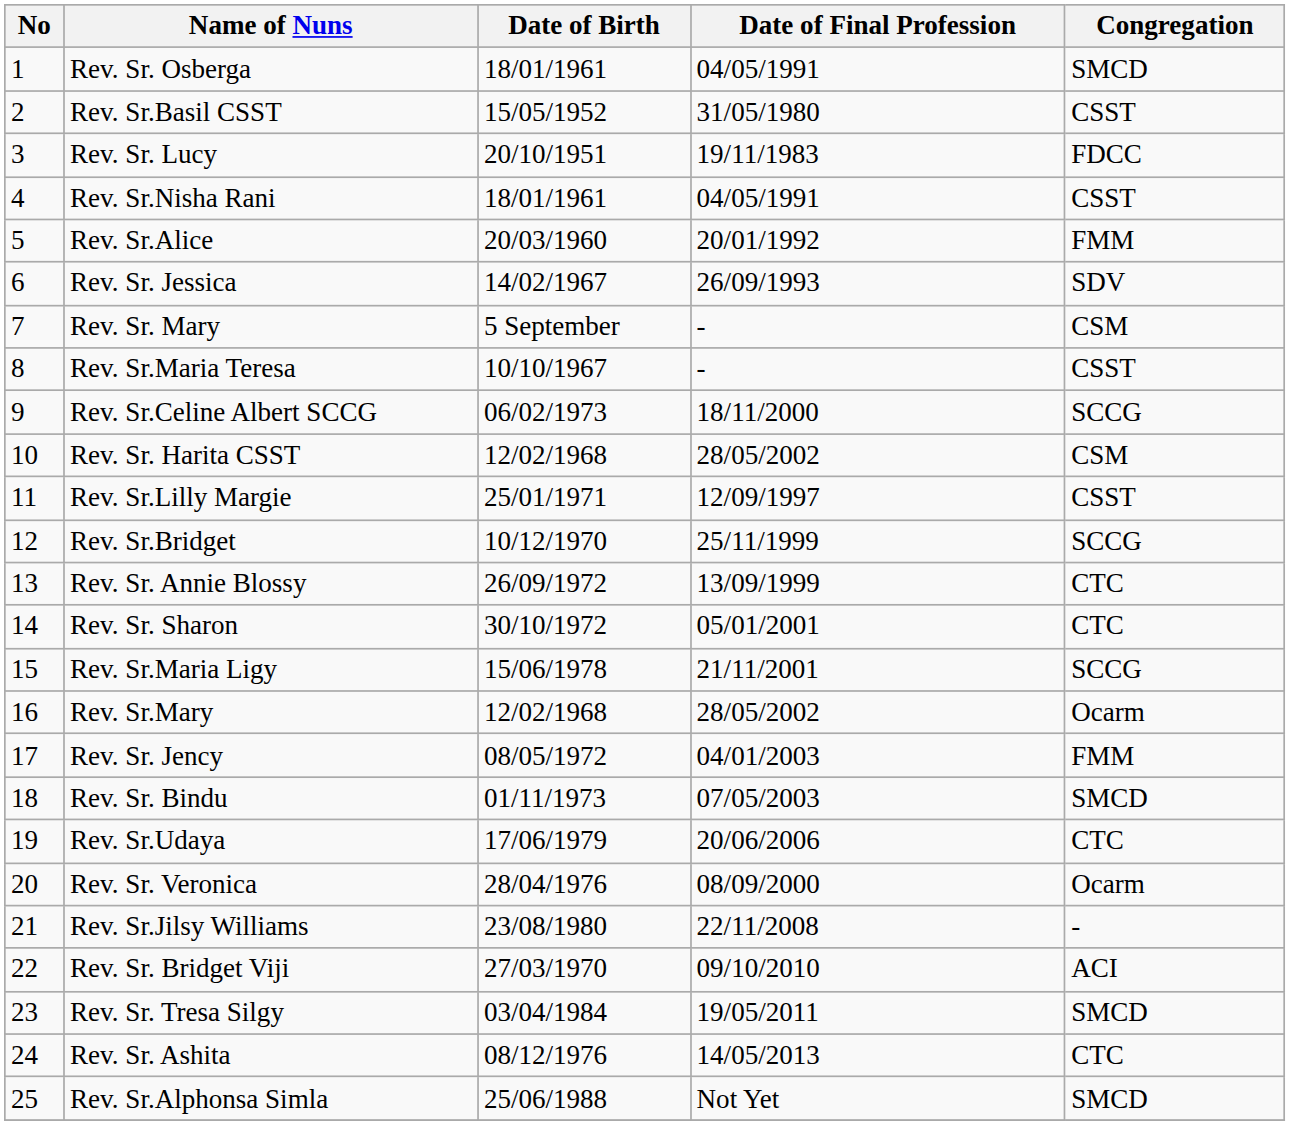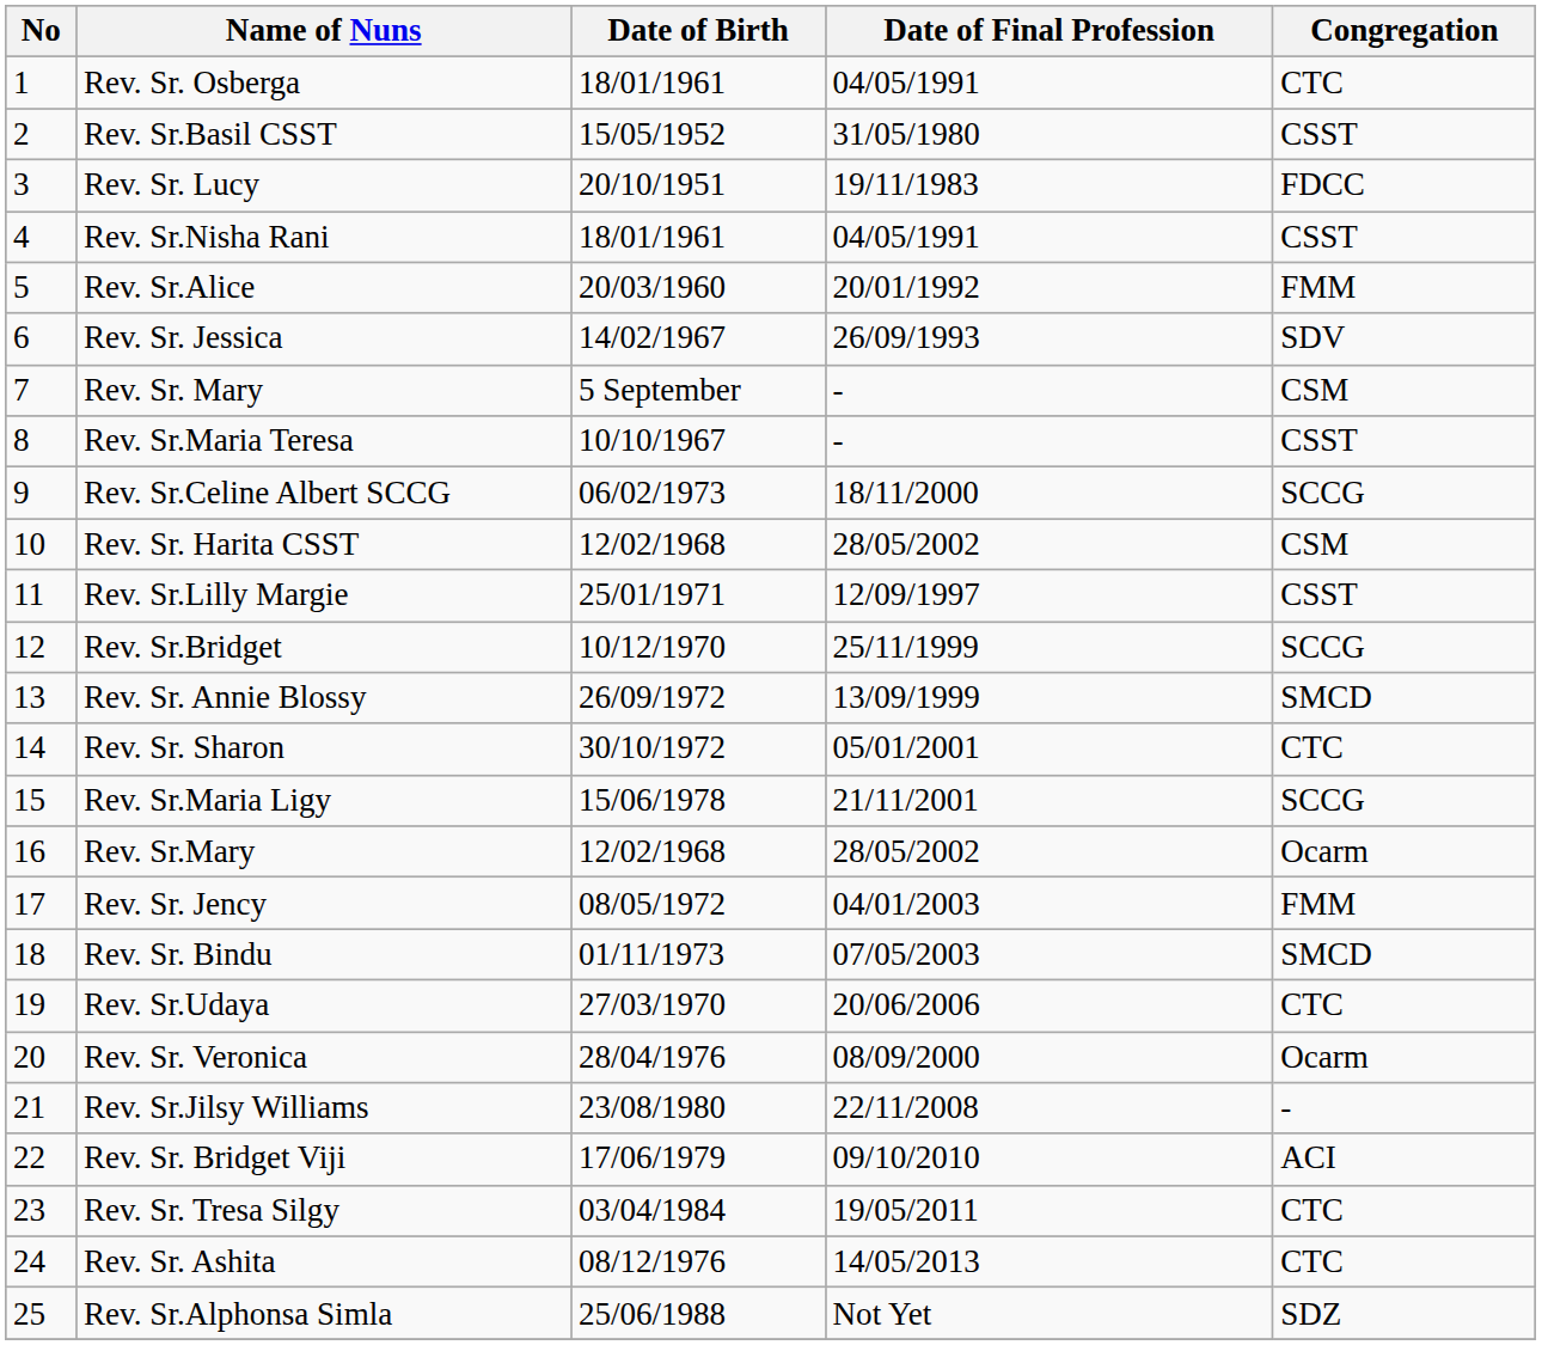 <table class="wikitable" style="width: 60%">
 <tr>
 <th>No</th>
 <th>Name of <a href='#'>Nuns</a></th>
 <th>Date of Birth</th>
 <th>Date of Final Profession</th>
 <th>Congregation</th>
 </tr>
 <tr>
 <td>1</td>
 <td>Rev. Sr. Osberga</td>
 <td>18/01/1961</td>
 <td>04/05/1991</td>
-<td>SMCD</td>
+<td>CTC</td>
 </tr>
 <tr>
 <td>2</td>
 <td>Rev. Sr.Basil CSST</td>
 <td>15/05/1952</td>
 <td>31/05/1980</td>
 <td>CSST</td>
 </tr>
 <tr>
 <td>3</td>
 <td>Rev. Sr. Lucy</td>
 <td>20/10/1951</td>
 <td>19/11/1983</td>
 <td>FDCC</td>
 </tr>
 <tr>
 <td>4</td>
 <td>Rev. Sr.Nisha Rani</td>
 <td>18/01/1961</td>
 <td>04/05/1991</td>
 <td>CSST</td>
 </tr>
 <tr>
 <td>5</td>
 <td>Rev. Sr.Alice</td>
 <td>20/03/1960</td>
 <td>20/01/1992</td>
 <td>FMM</td>
 </tr>
 <tr>
 <td>6</td>
 <td>Rev. Sr. Jessica</td>
 <td>14/02/1967</td>
 <td>26/09/1993</td>
 <td>SDV</td>
 </tr>
 <tr>
 <td>7</td>
 <td>Rev. Sr. Mary</td>
 <td>5 September</td>
 <td>-</td>
 <td>CSM</td>
 </tr>
 <tr>
 <td>8</td>
 <td>Rev. Sr.Maria Teresa</td>
 <td>10/10/1967</td>
 <td>-</td>
 <td>CSST</td>
 </tr>
 <tr>
 <td>9</td>
 <td>Rev. Sr.Celine Albert SCCG</td>
 <td>06/02/1973</td>
 <td>18/11/2000</td>
 <td>SCCG</td>
 </tr>
 <tr>
 <td>10</td>
 <td>Rev. Sr. Harita CSST</td>
 <td>12/02/1968</td>
 <td>28/05/2002</td>
 <td>CSM</td>
 </tr>
 <tr>
 <td>11</td>
 <td>Rev. Sr.Lilly Margie</td>
 <td>25/01/1971</td>
 <td>12/09/1997</td>
 <td>CSST</td>
 </tr>
 <tr>
 <td>12</td>
 <td>Rev. Sr.Bridget</td>
 <td>10/12/1970</td>
 <td>25/11/1999</td>
 <td>SCCG</td>
 </tr>
 <tr>
 <td>13</td>
 <td>Rev. Sr. Annie Blossy</td>
 <td>26/09/1972</td>
 <td>13/09/1999</td>
-<td>CTC</td>
+<td>SMCD</td>
 </tr>
 <tr>
 <td>14</td>
 <td>Rev. Sr. Sharon</td>
 <td>30/10/1972</td>
 <td>05/01/2001</td>
 <td>CTC</td>
 </tr>
 <tr>
 <td>15</td>
 <td>Rev. Sr.Maria Ligy</td>
 <td>15/06/1978</td>
 <td>21/11/2001</td>
 <td>SCCG</td>
 </tr>
 <tr>
 <td>16</td>
 <td>Rev. Sr.Mary</td>
 <td>12/02/1968</td>
 <td>28/05/2002</td>
 <td>Ocarm</td>
 </tr>
 <tr>
 <td>17</td>
 <td>Rev. Sr. Jency</td>
 <td>08/05/1972</td>
 <td>04/01/2003</td>
 <td>FMM</td>
 </tr>
 <tr>
 <td>18</td>
 <td>Rev. Sr. Bindu</td>
 <td>01/11/1973</td>
 <td>07/05/2003</td>
 <td>SMCD</td>
 </tr>
 <tr>
 <td>19</td>
 <td>Rev. Sr.Udaya</td>
-<td>17/06/1979</td>
+<td>27/03/1970</td>
 <td>20/06/2006</td>
 <td>CTC</td>
 </tr>
 <tr>
 <td>20</td>
 <td>Rev. Sr. Veronica</td>
 <td>28/04/1976</td>
 <td>08/09/2000</td>
 <td>Ocarm</td>
 </tr>
 <tr>
 <td>21</td>
 <td>Rev. Sr.Jilsy Williams</td>
 <td>23/08/1980</td>
 <td>22/11/2008</td>
 <td>-</td>
 </tr>
 <tr>
 <td>22</td>
 <td>Rev. Sr. Bridget Viji</td>
-<td>27/03/1970</td>
+<td>17/06/1979</td>
 <td>09/10/2010</td>
 <td>ACI</td>
 </tr>
 <tr>
 <td>23</td>
 <td>Rev. Sr. Tresa Silgy</td>
 <td>03/04/1984</td>
 <td>19/05/2011</td>
-<td>SMCD</td>
+<td>CTC</td>
 </tr>
 <tr>
 <td>24</td>
 <td>Rev. Sr. Ashita</td>
 <td>08/12/1976</td>
 <td>14/05/2013</td>
 <td>CTC</td>
 </tr>
 <tr>
 <td>25</td>
 <td>Rev. Sr.Alphonsa Simla</td>
 <td>25/06/1988</td>
 <td>Not Yet</td>
-<td>SMCD</td>
+<td>SDZ</td>
 </tr>
 <tr>
 </tr>
 </table>
